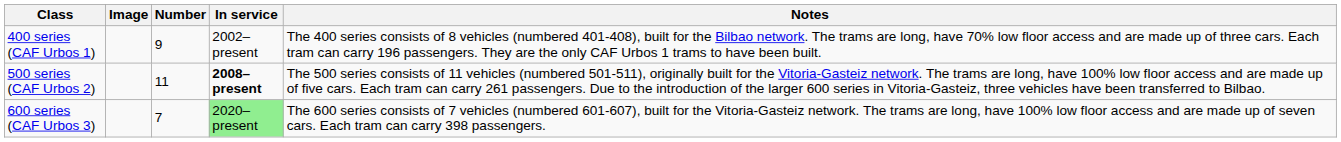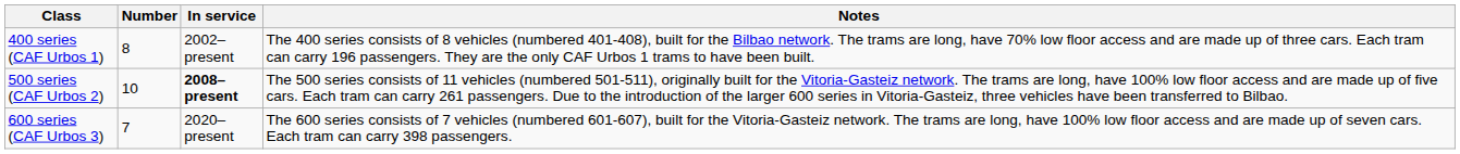 <table class="wikitable" style="font-size: 100%;">
 <tr>
 <th>Class</th>
-<th>Image</th>
 <th>Number</th>
 <th>In service</th>
 <th>Notes</th>
 </tr>
 <tr>
 <td><a href='#'>400 series</a> (<a href='#'>CAF Urbos 1</a>)</td>
-<td></td>
-<td>9</td>
+<td>8</td>
 <td>2002–present</td>
 <td>The 400 series consists of 8 vehicles (numbered 401-408), built for the <a href='#'>Bilbao network</a>. The trams are  long, have 70% low floor access and are made up of three cars. Each tram can carry 196 passengers. They are the only CAF Urbos 1 trams to have been built.</td>
 </tr>
 <tr>
 <td><a href='#'>500 series</a> (<a href='#'>CAF Urbos 2</a>)</td>
-<td></td>
-<td>11</td>
+<td>10</td>
 <td><strong>2008–present</strong></td>
 <td>The 500 series consists of 11 vehicles (numbered 501-511), originally built for the <a href='#'>Vitoria-Gasteiz network</a>. The trams are  long, have 100% low floor access and are made up of five cars. Each tram can carry 261 passengers. Due to the introduction of the larger 600 series in Vitoria-Gasteiz, three vehicles have been transferred to Bilbao.</td>
 </tr>
 <tr>
 <td><a href='#'>600 series</a> (<a href='#'>CAF Urbos 3</a>)</td>
-<td></td>
 <td>7</td>
-<td style="background: lightgreen;">2020–present</td>
+<td>2020–present</td>
 <td>The 600 series consists of 7 vehicles (numbered 601-607), built for the Vitoria-Gasteiz network. The trams are  long, have 100% low floor access and are made up of seven cars. Each tram can carry 398 passengers.</td>
 </tr>
 </table>
